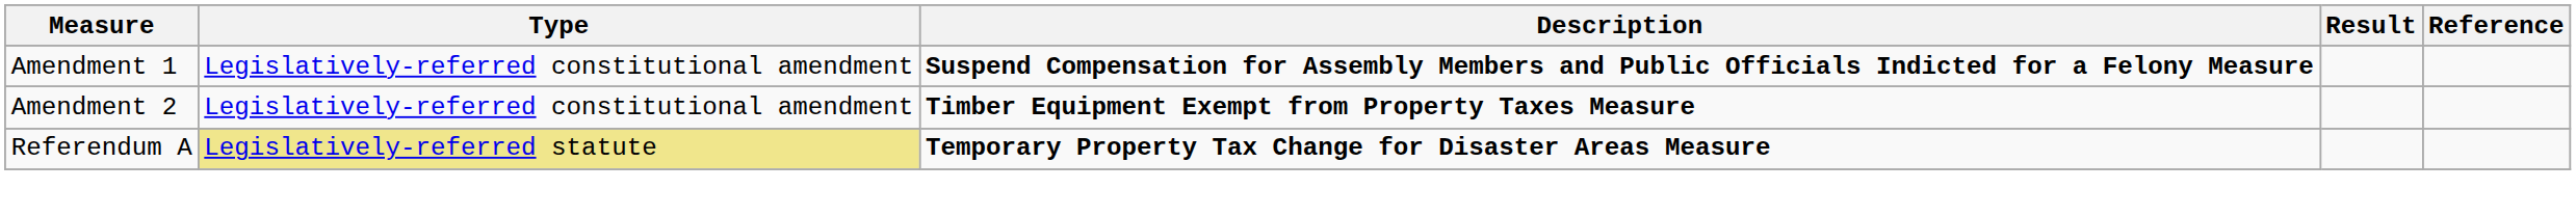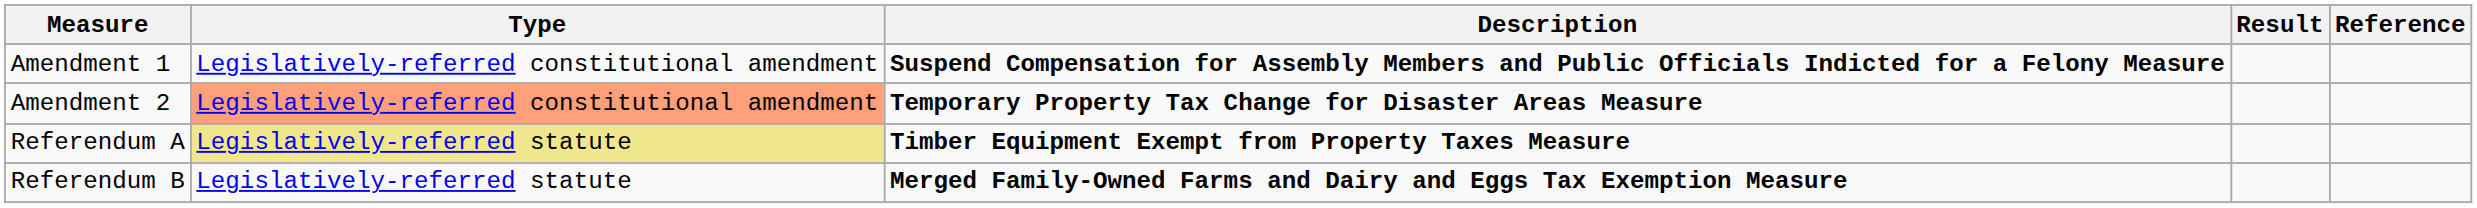 <table class="wikitable">
 <tr>
 <th>Measure</th>
 <th>Type</th>
 <th>Description</th>
 <th>Result</th>
 <th>Reference</th>
 </tr>
 <tr>
 <td>Amendment 1</td>
 <td><a href='#'>Legislatively-referred</a> constitutional amendment</td>
 <td><strong>Suspend Compensation for Assembly Members and Public Officials Indicted for a Felony Measure</strong></td>
 <td></td>
 <td></td>
 </tr>
 <tr>
 <td>Amendment 2</td>
-<td><a href='#'>Legislatively-referred</a> constitutional amendment</td>
-<td><strong>Timber Equipment Exempt from Property Taxes Measure</strong></td>
+<td style="background: lightsalmon;"><a href='#'>Legislatively-referred</a> constitutional amendment</td>
+<td><strong>Temporary Property Tax Change for Disaster Areas Measure</strong></td>
 <td></td>
 <td></td>
 </tr>
 <tr>
 <td>Referendum A</td>
 <td style="background: khaki;"><a href='#'>Legislatively-referred</a> statute</td>
-<td><strong>Temporary Property Tax Change for Disaster Areas Measure</strong></td>
+<td><strong>Timber Equipment Exempt from Property Taxes Measure</strong></td>
+<td></td>
+<td></td>
+</tr>
+<tr>
+<td>Referendum B</td>
+<td><a href='#'>Legislatively-referred</a> statute</td>
+<td><strong>Merged Family-Owned Farms and Dairy and Eggs Tax Exemption Measure</strong></td>
 <td></td>
 <td></td>
 </tr>
 </table>
